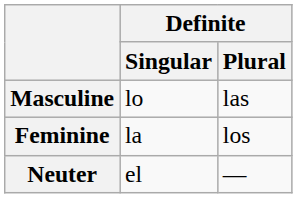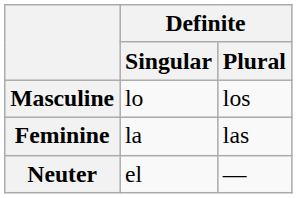 <table class="wikitable">
 <tr>
 <th rowspan=2></th>
 <th colspan=2>Definite</th>
 </tr>
 <tr>
 <th>Singular</th>
 <th>Plural</th>
 </tr>
 <tr>
 <th>Masculine</th>
 <td>lo</td>
-<td>las</td>
+<td>los</td>
 </tr>
 <tr>
 <th>Feminine</th>
 <td>la</td>
-<td>los</td>
+<td>las</td>
 </tr>
 <tr>
 <th>Neuter</th>
 <td>el</td>
 <td>—</td>
 </tr>
 </table>
